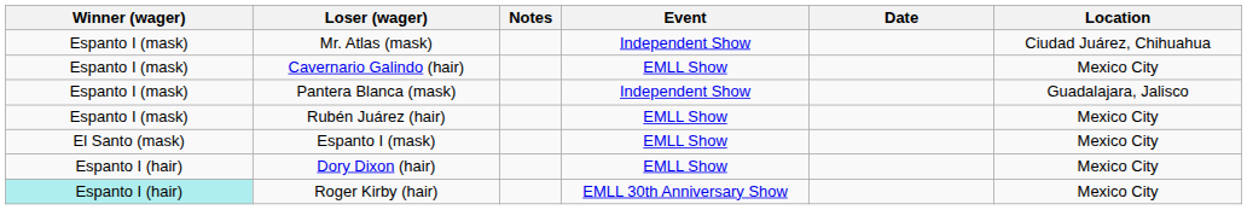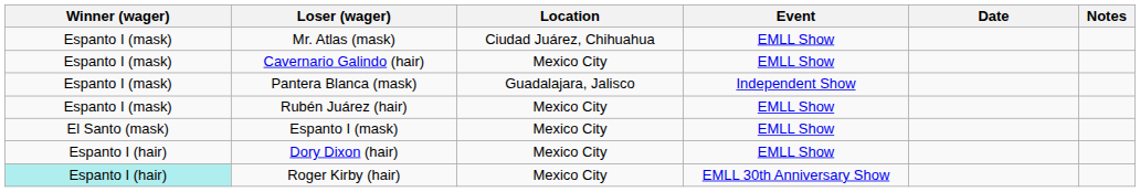 <table class="wikitable sortable" width=100%  style="text-align: center">
 <tr>
 <th width=20% scope="col">Winner (wager)</th>
 <th width=20% scope="col">Loser (wager)</th>
-<th class="unsortable" width=5% scope="col">Notes</th>
+<th width=20% scope="col">Location</th>
 <th width=20% scope="col">Event</th>
 <th width=15% scope="col">Date</th>
-<th width=20% scope="col">Location</th>
+<th class="unsortable" width=5% scope="col">Notes</th>
 </tr>
 <tr>
 <td>Espanto I (mask)</td>
 <td>Mr. Atlas (mask)</td>
+<td>Ciudad Juárez, Chihuahua</td>
+<td><a href='#'>EMLL Show</a></td>
 <td></td>
-<td><a href='#'>Independent Show</a></td>
 <td></td>
-<td>Ciudad Juárez, Chihuahua</td>
 </tr>
 <tr>
 <td>Espanto I (mask)</td>
 <td><a href='#'>Cavernario Galindo</a> (hair)</td>
-<td></td>
+<td>Mexico City</td>
 <td><a href='#'>EMLL Show</a></td>
 <td></td>
-<td>Mexico City</td>
+<td></td>
 </tr>
 <tr>
 <td>Espanto I (mask)</td>
 <td>Pantera Blanca (mask)</td>
-<td></td>
+<td>Guadalajara, Jalisco</td>
 <td><a href='#'>Independent Show</a></td>
 <td></td>
-<td>Guadalajara, Jalisco</td>
+<td></td>
 </tr>
 <tr>
 <td>Espanto I (mask)</td>
 <td>Rubén Juárez (hair)</td>
-<td></td>
+<td>Mexico City</td>
 <td><a href='#'>EMLL Show</a></td>
 <td></td>
-<td>Mexico City</td>
+<td></td>
 </tr>
 <tr>
 <td>El Santo (mask)</td>
 <td>Espanto I (mask)</td>
-<td></td>
+<td>Mexico City</td>
 <td><a href='#'>EMLL Show</a></td>
 <td></td>
-<td>Mexico City</td>
+<td></td>
 </tr>
 <tr>
 <td>Espanto I (hair)</td>
 <td><a href='#'>Dory Dixon</a> (hair)</td>
-<td></td>
+<td>Mexico City</td>
 <td><a href='#'>EMLL Show</a></td>
 <td></td>
-<td>Mexico City</td>
+<td></td>
 </tr>
 <tr>
 <td style="background: paleturquoise;">Espanto I (hair)</td>
 <td>Roger Kirby (hair)</td>
-<td></td>
+<td>Mexico City</td>
 <td><a href='#'>EMLL 30th Anniversary Show</a></td>
 <td></td>
-<td>Mexico City</td>
+<td></td>
 </tr>
 </table>
